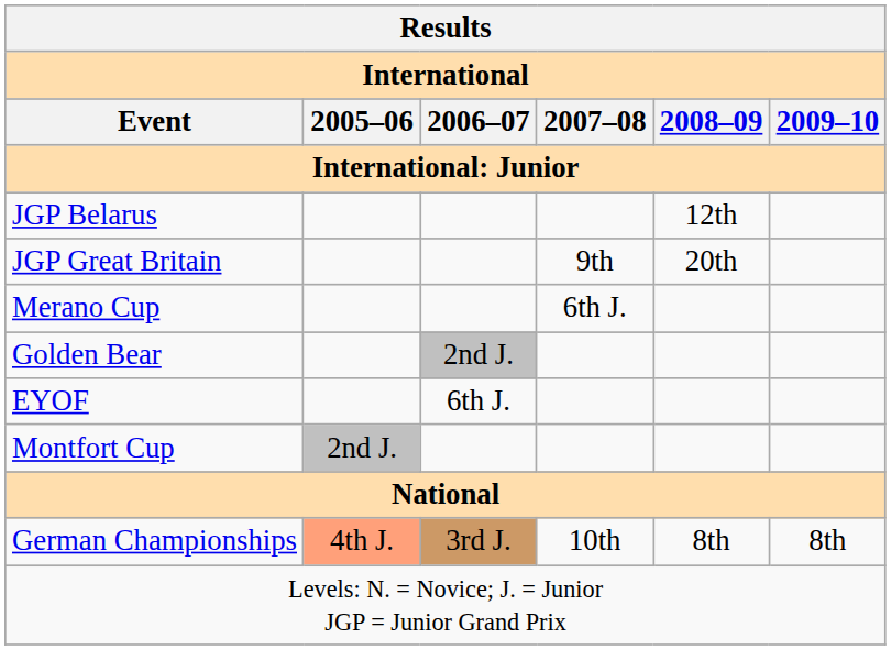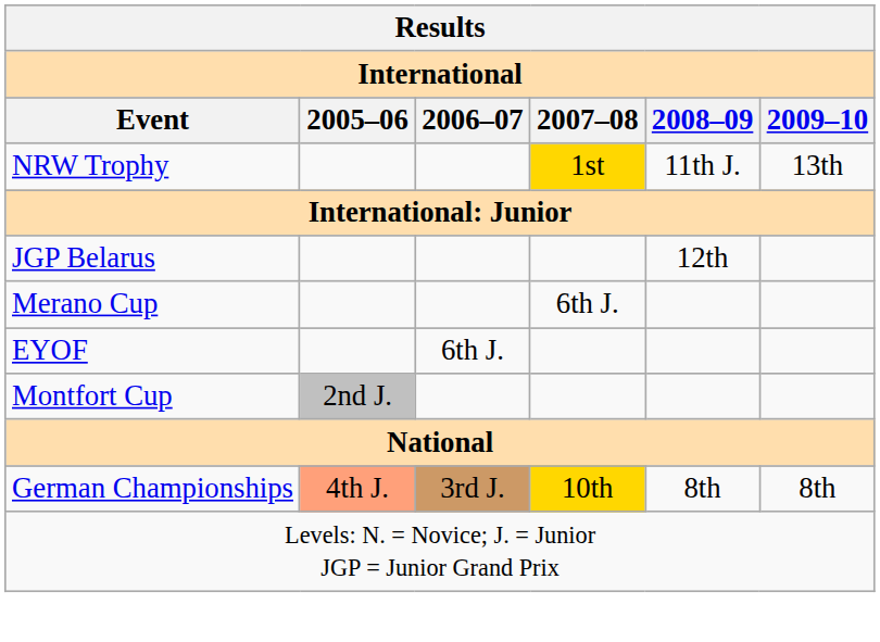 <table class="wikitable" style="text-align:center">
 <tr>
 <th colspan="6" align="center"><strong>Results</strong></th>
 </tr>
 <tr>
 <th colspan="6" style="background-color: #ffdead; " align="center"><strong>International</strong></th>
 </tr>
 <tr>
 <th>Event</th>
 <th>2005–06</th>
 <th>2006–07</th>
 <th>2007–08</th>
 <th><a href='#'>2008–09</a></th>
 <th><a href='#'>2009–10</a></th>
 </tr>
 <tr>
+<td align=left><a href='#'>NRW Trophy</a></td>
+<td></td>
+<td></td>
+<td bgcolor=gold>1st</td>
+<td>11th J.</td>
+<td>13th</td>
+</tr>
+<tr>
 <th colspan="6" style="background-color: #ffdead; " align="center"><strong>International: Junior</strong></th>
 </tr>
 <tr>
 <td align=left><a href='#'>JGP Belarus</a></td>
 <td></td>
 <td></td>
 <td></td>
 <td>12th</td>
 <td></td>
 </tr>
 <tr>
-<td align=left><a href='#'>JGP Great Britain</a></td>
-<td></td>
-<td></td>
-<td>9th</td>
-<td>20th</td>
-<td></td>
-</tr>
-<tr>
 <td align=left><a href='#'>Merano Cup</a></td>
 <td></td>
 <td></td>
 <td>6th J.</td>
-<td></td>
-<td></td>
-</tr>
-<tr>
-<td align=left><a href='#'>Golden Bear</a></td>
-<td></td>
-<td bgcolor=silver>2nd J.</td>
-<td></td>
 <td></td>
 <td></td>
 </tr>
 <tr>
 <td align=left><a href='#'>EYOF</a></td>
 <td></td>
 <td>6th J.</td>
 <td></td>
 <td></td>
 <td></td>
 </tr>
 <tr>
 <td align=left><a href='#'>Montfort Cup</a></td>
 <td bgcolor="silver">2nd J.</td>
 <td></td>
 <td></td>
 <td></td>
 <td></td>
 </tr>
 <tr>
 <th colspan="6" style="background-color: #ffdead; " align="center"><strong>National</strong></th>
 </tr>
 <tr>
 <td align=left><a href='#'>German Championships</a></td>
 <td style="background: lightsalmon;">4th J.</td>
 <td bgcolor=cc9966>3rd J.</td>
-<td>10th</td>
+<td style="background: gold;">10th</td>
 <td>8th</td>
 <td>8th</td>
 </tr>
 <tr>
 <td colspan="6" align="center"><small> Levels: N. = Novice; J. = Junior <br> JGP = Junior Grand Prix </small></td>
 </tr>
 </table>
